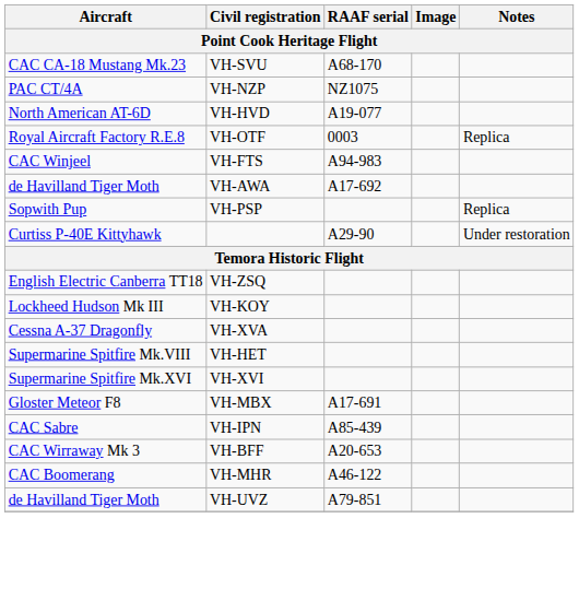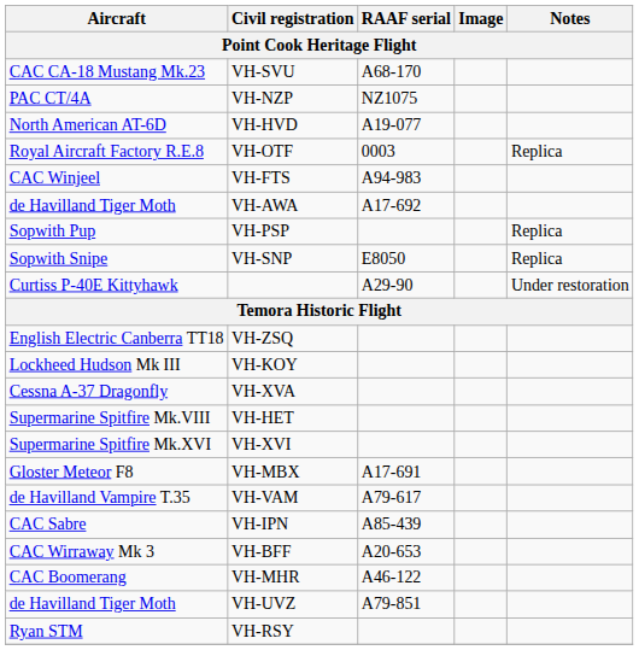 <table class="wikitable">
 <tr>
 <th>Aircraft</th>
 <th>Civil registration</th>
 <th>RAAF serial</th>
 <th>Image</th>
 <th>Notes</th>
 </tr>
 <tr>
 <th colspan="5" style="">Point Cook Heritage Flight</th>
 </tr>
 <tr>
 <td><a href='#'>CAC CA-18 Mustang Mk.23</a></td>
 <td>VH-SVU</td>
 <td>A68-170</td>
 <td></td>
 <td></td>
 </tr>
 <tr>
 <td><a href='#'>PAC CT/4A</a></td>
 <td>VH-NZP</td>
 <td>NZ1075</td>
 <td></td>
 <td></td>
 </tr>
 <tr>
 <td><a href='#'>North American AT-6D</a></td>
 <td>VH-HVD</td>
 <td>A19-077</td>
 <td></td>
 <td></td>
 </tr>
 <tr>
 <td><a href='#'>Royal Aircraft Factory R.E.8</a></td>
 <td>VH-OTF</td>
 <td>0003</td>
 <td></td>
 <td>Replica</td>
 </tr>
 <tr>
 <td><a href='#'>CAC Winjeel</a></td>
 <td>VH-FTS</td>
 <td>A94-983</td>
 <td></td>
 <td></td>
 </tr>
 <tr>
 <td><a href='#'>de Havilland Tiger Moth</a></td>
 <td>VH-AWA</td>
 <td>A17-692</td>
 <td></td>
 <td></td>
 </tr>
 <tr>
 <td><a href='#'>Sopwith Pup</a></td>
 <td>VH-PSP</td>
 <td></td>
 <td></td>
 <td>Replica</td>
 </tr>
 <tr>
+<td><a href='#'>Sopwith Snipe</a></td>
+<td>VH-SNP</td>
+<td>E8050</td>
+<td></td>
+<td>Replica</td>
+</tr>
+<tr>
 <td><a href='#'>Curtiss P-40E Kittyhawk</a></td>
 <td></td>
 <td>A29-90</td>
 <td></td>
 <td>Under restoration</td>
 </tr>
 <tr>
 <th colspan="5" style="">Temora Historic Flight</th>
 </tr>
 <tr>
 <td><a href='#'>English Electric Canberra</a> TT18</td>
 <td>VH-ZSQ</td>
 <td></td>
 <td></td>
 <td></td>
 </tr>
 <tr>
 <td><a href='#'>Lockheed Hudson</a> Mk III</td>
 <td>VH-KOY</td>
 <td></td>
 <td></td>
 <td></td>
 </tr>
 <tr>
 <td><a href='#'>Cessna A-37 Dragonfly</a></td>
 <td>VH-XVA</td>
 <td></td>
 <td></td>
 <td></td>
 </tr>
 <tr>
 <td><a href='#'>Supermarine Spitfire</a> Mk.VIII</td>
 <td>VH-HET</td>
 <td></td>
 <td></td>
 <td></td>
 </tr>
 <tr>
 <td><a href='#'>Supermarine Spitfire</a> Mk.XVI</td>
 <td>VH-XVI</td>
 <td></td>
 <td></td>
 <td></td>
 </tr>
 <tr>
 <td><a href='#'>Gloster Meteor</a> F8</td>
 <td>VH-MBX</td>
 <td>A17-691</td>
 <td></td>
 <td></td>
 </tr>
 <tr>
+<td><a href='#'>de Havilland Vampire</a> T.35</td>
+<td>VH-VAM</td>
+<td>A79-617</td>
+<td></td>
+<td></td>
+</tr>
+<tr>
 <td><a href='#'>CAC Sabre</a></td>
 <td>VH-IPN</td>
 <td>A85-439</td>
 <td></td>
 <td></td>
 </tr>
 <tr>
 <td><a href='#'>CAC Wirraway</a> Mk 3</td>
 <td>VH-BFF</td>
 <td>A20-653</td>
 <td></td>
 <td></td>
 </tr>
 <tr>
 <td><a href='#'>CAC Boomerang</a></td>
 <td>VH-MHR</td>
 <td>A46-122</td>
 <td></td>
 <td></td>
 </tr>
 <tr>
 <td><a href='#'>de Havilland Tiger Moth</a></td>
 <td>VH-UVZ</td>
 <td>A79-851</td>
 <td></td>
 <td></td>
 </tr>
 <tr>
+<td><a href='#'>Ryan STM</a></td>
+<td>VH-RSY</td>
+<td></td>
+<td></td>
+<td></td>
+</tr>
+<tr>
 </tr>
 </table>
